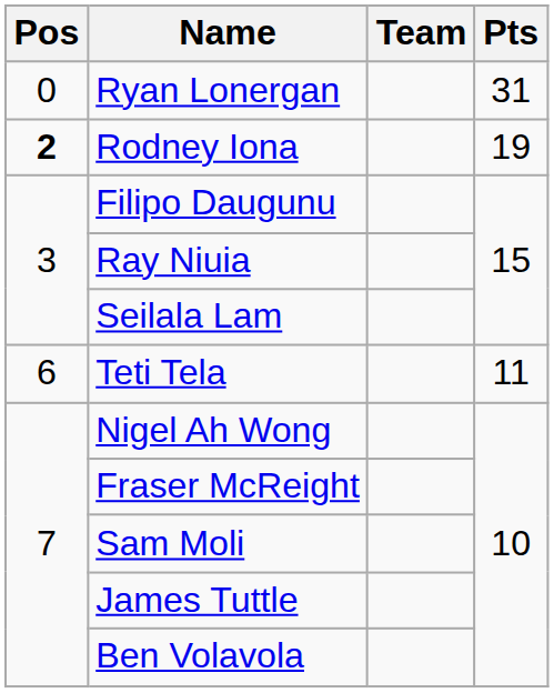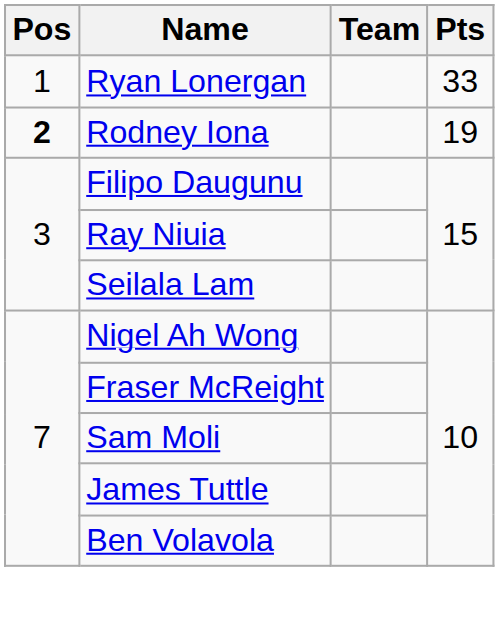 <table class="wikitable" style="text-align:center">
 <tr>
 <th>Pos</th>
 <th>Name</th>
 <th>Team</th>
 <th>Pts</th>
 </tr>
 <tr>
-<td>0</td>
+<td>1</td>
 <td align="left"><a href='#'>Ryan Lonergan</a></td>
 <td align="left"></td>
-<td>31</td>
+<td>33</td>
 </tr>
 <tr>
 <td><strong>2</strong></td>
 <td align="left"><a href='#'>Rodney Iona</a></td>
 <td align="left"></td>
 <td>19</td>
 </tr>
 <tr>
 <td rowspan="3">3</td>
 <td align="left"><a href='#'>Filipo Daugunu</a></td>
 <td align="left"></td>
 <td rowspan="3">15</td>
 </tr>
 <tr>
 <td align="left"><a href='#'>Ray Niuia</a></td>
 <td align="left"></td>
 </tr>
 <tr>
 <td align="left"><a href='#'>Seilala Lam</a></td>
 <td align="left"></td>
-</tr>
-<tr>
-<td>6</td>
-<td align="left"><a href='#'>Teti Tela</a></td>
-<td align="left"></td>
-<td>11</td>
 </tr>
 <tr>
 <td rowspan="5">7</td>
 <td align="left"><a href='#'>Nigel Ah Wong</a></td>
 <td align="left"></td>
 <td rowspan="5">10</td>
 </tr>
 <tr>
 <td align="left"><a href='#'>Fraser McReight</a></td>
 <td align="left"></td>
 </tr>
 <tr>
 <td align="left"><a href='#'>Sam Moli</a></td>
 <td align="left"></td>
 </tr>
 <tr>
 <td align="left"><a href='#'>James Tuttle</a></td>
 <td align="left"></td>
 </tr>
 <tr>
 <td align="left"><a href='#'>Ben Volavola</a></td>
 <td align="left"></td>
 </tr>
 </table>
